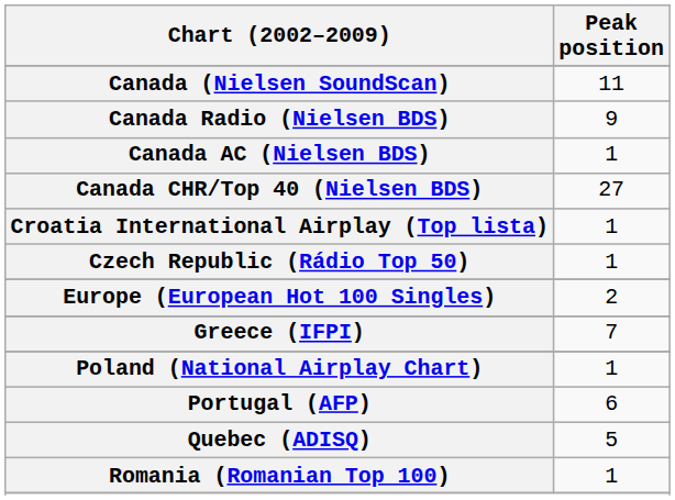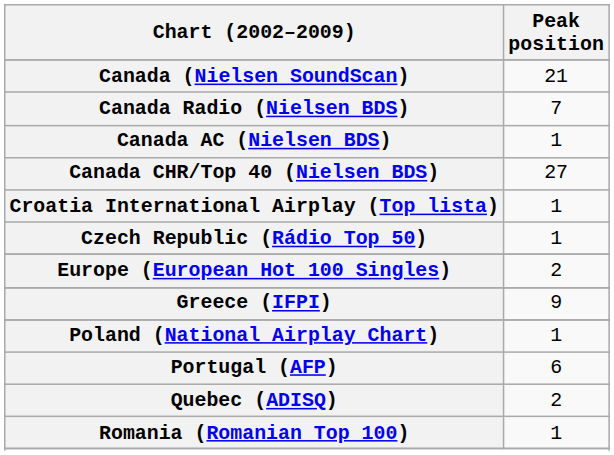 <table class="wikitable sortable plainrowheaders" style="text-align:center">
 <tr>
 <th scope="col">Chart (2002–2009)</th>
 <th scope="col">Peak<br>position</th>
 </tr>
 <tr>
 </tr>
 <tr>
 </tr>
 <tr>
 </tr>
 <tr>
 </tr>
 <tr>
 <th scope="row">Canada (<a href='#'>Nielsen SoundScan</a>)<br></th>
-<td align="center">11</td>
+<td align="center">21</td>
 </tr>
 <tr>
 <th scope="row">Canada Radio (<a href='#'>Nielsen BDS</a>)</th>
-<td align="center">9</td>
+<td align="center">7</td>
 </tr>
 <tr>
 <th scope="row">Canada AC (<a href='#'>Nielsen BDS</a>)</th>
 <td align="center">1</td>
 </tr>
 <tr>
 <th scope="row">Canada CHR/Top 40 (<a href='#'>Nielsen BDS</a>)</th>
 <td align="center">27</td>
 </tr>
 <tr>
 <th scope="row">Croatia International Airplay (<a href='#'>Top lista</a>)</th>
 <td align="center">1</td>
 </tr>
 <tr>
 <th scope="row">Czech Republic (<a href='#'>Rádio Top 50</a>)</th>
 <td>1</td>
 </tr>
 <tr>
 </tr>
 <tr>
 <th scope="row">Europe (<a href='#'>European Hot 100 Singles</a>)</th>
 <td>2</td>
 </tr>
 <tr>
 </tr>
 <tr>
 </tr>
 <tr>
 </tr>
 <tr>
 <th scope="row">Greece (<a href='#'>IFPI</a>)</th>
-<td>7</td>
+<td>9</td>
 </tr>
 <tr>
 </tr>
 <tr>
 </tr>
 <tr>
 </tr>
 <tr>
 </tr>
 <tr>
 </tr>
 <tr>
 </tr>
 <tr>
 </tr>
 <tr>
 </tr>
 <tr>
 <th scope="row">Poland (<a href='#'>National Airplay Chart</a>)</th>
 <td>1</td>
 </tr>
 <tr>
 <th scope="row">Portugal (<a href='#'>AFP</a>)</th>
 <td>6</td>
 </tr>
 <tr>
 <th scope="row">Quebec (<a href='#'>ADISQ</a>)</th>
-<td>5</td>
+<td>2</td>
 </tr>
 <tr>
 <th scope="row">Romania (<a href='#'>Romanian Top 100</a>)</th>
 <td>1</td>
 </tr>
 <tr>
 </tr>
 <tr>
 </tr>
 <tr>
 </tr>
 <tr>
 </tr>
 <tr>
 </tr>
 <tr>
 </tr>
 <tr>
 </tr>
 <tr>
 </tr>
 </table>
